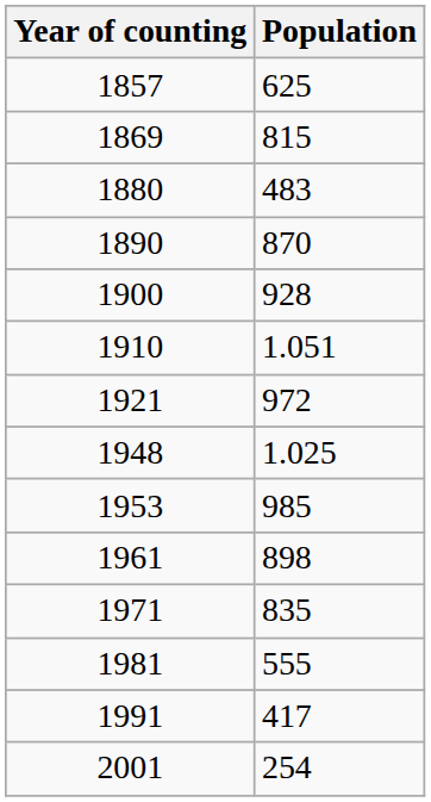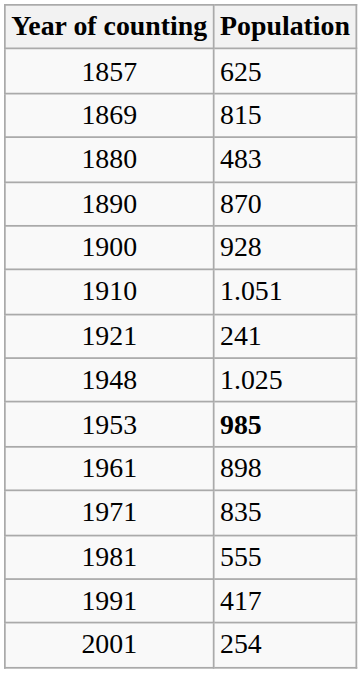 <table class=wikitable>
 <tr>
 <th>Year of counting</th>
 <th>Population</th>
 </tr>
 <tr>
 <td align=center>1857</td>
 <td>625</td>
 </tr>
 <tr>
 <td align=center>1869</td>
 <td>815</td>
 </tr>
 <tr>
 <td align=center>1880</td>
 <td>483</td>
 </tr>
 <tr>
 <td align=center>1890</td>
 <td>870</td>
 </tr>
 <tr>
 <td align=center>1900</td>
 <td>928</td>
 </tr>
 <tr>
 <td align=center>1910</td>
 <td>1.051</td>
 </tr>
 <tr>
 <td align=center>1921</td>
-<td>972</td>
+<td>241</td>
 </tr>
 <tr>
 <td align=center>1948</td>
 <td>1.025</td>
 </tr>
 <tr>
 <td align=center>1953</td>
-<td>985</td>
+<td><strong>985</strong></td>
 </tr>
 <tr>
 <td align=center>1961</td>
 <td>898</td>
 </tr>
 <tr>
 <td align=center>1971</td>
 <td>835</td>
 </tr>
 <tr>
 <td align=center>1981</td>
 <td>555</td>
 </tr>
 <tr>
 <td align=center>1991</td>
 <td>417</td>
 </tr>
 <tr>
 <td align=center>2001</td>
 <td>254</td>
 </tr>
 </table>
